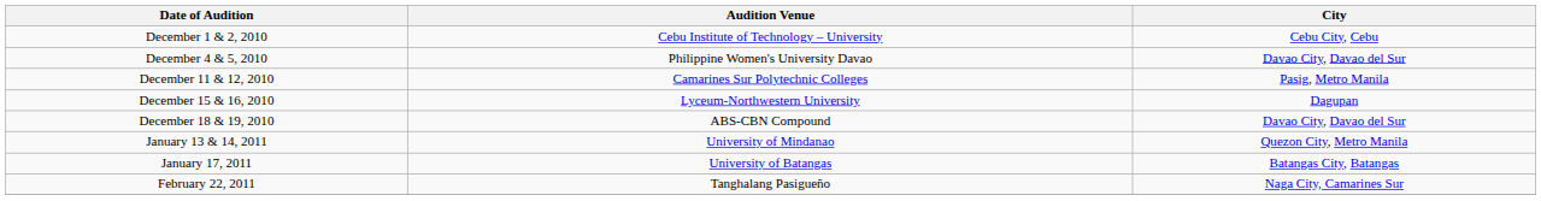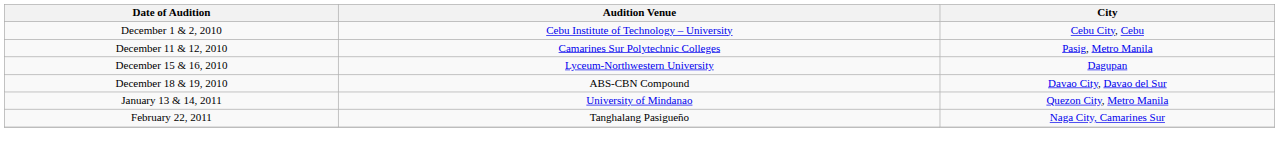 <table class="wikitable" style="text-align: center;">
 <tr>
 <th style="width: 10%;">Date of Audition</th>
 <th style="width: 18%;">Audition Venue</th>
 <th style="width: 10%;">City</th>
 </tr>
 <tr>
 <td>December 1 & 2, 2010</td>
 <td><a href='#'>Cebu Institute of Technology – University</a></td>
 <td><a href='#'>Cebu City</a>, <a href='#'>Cebu</a></td>
-</tr>
-<tr>
-<td>December 4 & 5, 2010</td>
-<td>Philippine Women's University Davao</td>
-<td><a href='#'>Davao City</a>, <a href='#'>Davao del Sur</a></td>
 </tr>
 <tr>
 <td>December 11 & 12, 2010</td>
 <td><a href='#'>Camarines Sur Polytechnic Colleges</a></td>
 <td><a href='#'>Pasig</a>, <a href='#'>Metro Manila</a></td>
 </tr>
 <tr>
 <td>December 15 & 16, 2010</td>
 <td><a href='#'>Lyceum-Northwestern University</a></td>
 <td><a href='#'>Dagupan</a></td>
 </tr>
 <tr>
 <td>December 18 & 19, 2010</td>
 <td>ABS-CBN Compound</td>
 <td><a href='#'>Davao City</a>, <a href='#'>Davao del Sur</a></td>
 </tr>
 <tr>
 <td>January 13 & 14, 2011</td>
 <td><a href='#'>University of Mindanao</a></td>
 <td><a href='#'>Quezon City</a>, <a href='#'>Metro Manila</a></td>
 </tr>
 <tr>
-<td>January 17, 2011</td>
-<td><a href='#'>University of Batangas</a></td>
-<td><a href='#'>Batangas City</a>, <a href='#'>Batangas</a></td>
-</tr>
-<tr>
 <td>February 22, 2011</td>
 <td>Tanghalang Pasigueño</td>
 <td><a href='#'>Naga City, Camarines Sur</a></td>
 </tr>
 <tr>
 </tr>
 </table>
